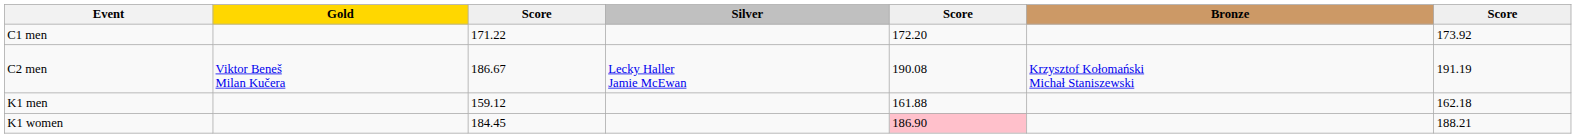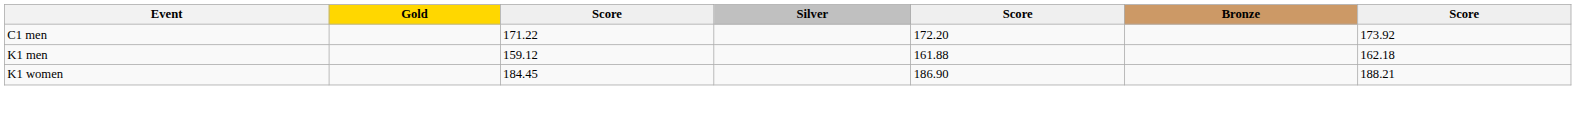 <table class="wikitable" width=100%>
 <tr>
 <th>Event</th>
 <td align=center bgcolor="gold"><strong>Gold</strong></td>
 <td align=center bgcolor="EFEFEF"><strong>Score</strong></td>
 <td align=center bgcolor="silver"><strong>Silver</strong></td>
 <td align=center bgcolor="EFEFEF"><strong>Score</strong></td>
 <td align=center bgcolor="CC9966"><strong>Bronze</strong></td>
 <td align=center bgcolor="EFEFEF"><strong>Score</strong></td>
 </tr>
 <tr>
 <td>C1 men</td>
 <td></td>
 <td>171.22</td>
 <td></td>
 <td>172.20</td>
 <td></td>
 <td>173.92</td>
 </tr>
 <tr>
-<td>C2 men</td>
-<td><br><a href='#'>Viktor Beneš</a><br><a href='#'>Milan Kučera</a></td>
-<td>186.67</td>
-<td><br><a href='#'>Lecky Haller</a><br><a href='#'>Jamie McEwan</a></td>
-<td>190.08</td>
-<td><br><a href='#'>Krzysztof Kołomański</a><br><a href='#'>Michał Staniszewski</a></td>
-<td>191.19</td>
-</tr>
-<tr>
 <td>K1 men</td>
 <td></td>
 <td>159.12</td>
 <td></td>
 <td>161.88</td>
 <td></td>
 <td>162.18</td>
 </tr>
 <tr>
 <td>K1 women</td>
 <td></td>
 <td>184.45</td>
 <td></td>
-<td style="background: pink;">186.90</td>
+<td>186.90</td>
 <td></td>
 <td>188.21</td>
 </tr>
 </table>
